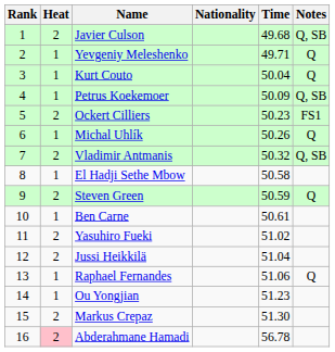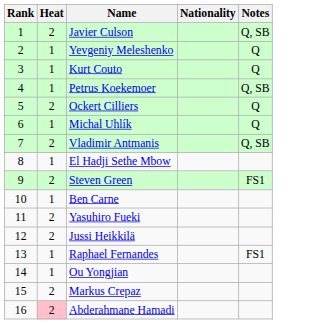 <table class="wikitable sortable" style="text-align:center">
 <tr>
 <th>Rank</th>
 <th>Heat</th>
 <th>Name</th>
 <th>Nationality</th>
-<th>Time</th>
 <th>Notes</th>
 </tr>
 <tr bgcolor=ccffcc>
 <td>1</td>
 <td>2</td>
 <td align=left><a href='#'>Javier Culson</a></td>
 <td align=left></td>
-<td>49.68</td>
 <td>Q, SB</td>
 </tr>
 <tr bgcolor=ccffcc>
 <td>2</td>
 <td>1</td>
 <td align=left><a href='#'>Yevgeniy Meleshenko</a></td>
 <td align=left></td>
-<td>49.71</td>
 <td>Q</td>
 </tr>
 <tr bgcolor=ccffcc>
 <td>3</td>
 <td>1</td>
 <td align=left><a href='#'>Kurt Couto</a></td>
 <td align=left></td>
-<td>50.04</td>
 <td>Q</td>
 </tr>
 <tr bgcolor=ccffcc>
 <td>4</td>
 <td>1</td>
 <td align=left><a href='#'>Petrus Koekemoer</a></td>
 <td align=left></td>
-<td>50.09</td>
 <td>Q, SB</td>
 </tr>
 <tr bgcolor=ccffcc>
 <td>5</td>
 <td>2</td>
 <td align=left><a href='#'>Ockert Cilliers</a></td>
 <td align=left></td>
-<td>50.23</td>
-<td>FS1</td>
+<td>Q</td>
 </tr>
 <tr bgcolor=ccffcc>
 <td>6</td>
 <td>1</td>
 <td align=left><a href='#'>Michal Uhlík</a></td>
 <td align=left></td>
-<td>50.26</td>
 <td>Q</td>
 </tr>
 <tr bgcolor=ccffcc>
 <td>7</td>
 <td>2</td>
 <td align=left><a href='#'>Vladimir Antmanis</a></td>
 <td align=left></td>
-<td>50.32</td>
 <td>Q, SB</td>
 </tr>
 <tr>
 <td>8</td>
 <td>1</td>
 <td align=left><a href='#'>El Hadji Sethe Mbow</a></td>
 <td align=left></td>
-<td>50.58</td>
 <td></td>
 </tr>
 <tr bgcolor=ccffcc>
 <td>9</td>
 <td>2</td>
 <td align=left><a href='#'>Steven Green</a></td>
 <td align=left></td>
-<td>50.59</td>
-<td>Q</td>
+<td>FS1</td>
 </tr>
 <tr>
 <td>10</td>
 <td>1</td>
 <td align=left><a href='#'>Ben Carne</a></td>
 <td align=left></td>
-<td>50.61</td>
 <td></td>
 </tr>
 <tr>
 <td>11</td>
 <td>2</td>
 <td align=left><a href='#'>Yasuhiro Fueki</a></td>
 <td align=left></td>
-<td>51.02</td>
 <td></td>
 </tr>
 <tr>
 <td>12</td>
 <td>2</td>
 <td align=left><a href='#'>Jussi Heikkilä</a></td>
 <td align=left></td>
-<td>51.04</td>
 <td></td>
 </tr>
 <tr>
 <td>13</td>
 <td>1</td>
 <td align=left><a href='#'>Raphael Fernandes</a></td>
 <td align=left></td>
-<td>51.06</td>
-<td>Q</td>
+<td>FS1</td>
 </tr>
 <tr>
 <td>14</td>
 <td>1</td>
 <td align=left><a href='#'>Ou Yongjian</a></td>
 <td align=left></td>
-<td>51.23</td>
 <td></td>
 </tr>
 <tr>
 <td>15</td>
 <td>2</td>
 <td align=left><a href='#'>Markus Crepaz</a></td>
 <td align=left></td>
-<td>51.30</td>
 <td></td>
 </tr>
 <tr>
 <td>16</td>
 <td style="background: pink;">2</td>
 <td align=left><a href='#'>Abderahmane Hamadi</a></td>
 <td align=left></td>
-<td>56.78</td>
 <td></td>
 </tr>
 </table>
